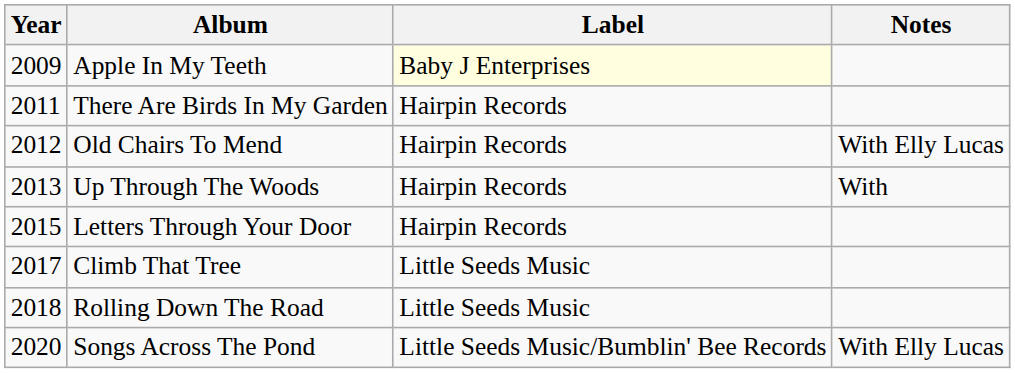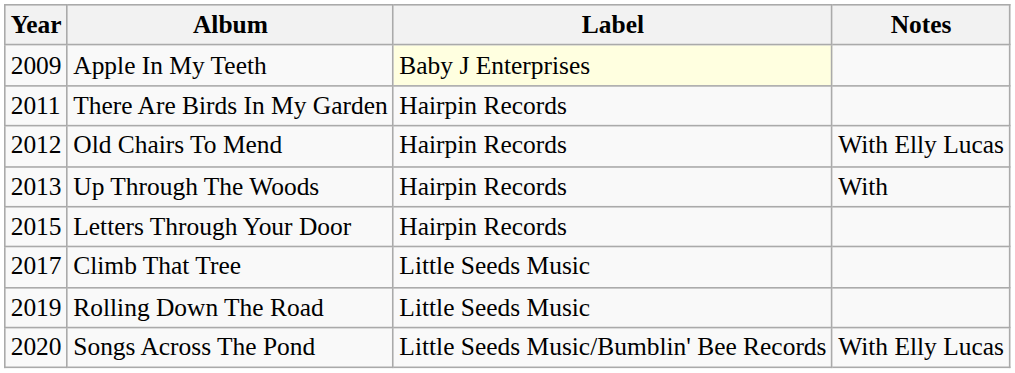 <table class="wikitable">
 <tr>
 <th>Year</th>
 <th>Album</th>
 <th>Label</th>
 <th>Notes</th>
 </tr>
 <tr>
 <td>2009</td>
 <td>Apple In My Teeth</td>
 <td style="background: lightyellow;">Baby J Enterprises</td>
 <td></td>
 </tr>
 <tr>
 <td>2011</td>
 <td>There Are Birds In My Garden</td>
 <td>Hairpin Records</td>
 <td></td>
 </tr>
 <tr>
 <td>2012</td>
 <td>Old Chairs To Mend</td>
 <td>Hairpin Records</td>
 <td>With Elly Lucas</td>
 </tr>
 <tr>
 <td>2013</td>
 <td>Up Through The Woods</td>
 <td>Hairpin Records</td>
 <td>With </td>
 </tr>
 <tr>
 <td>2015</td>
 <td>Letters Through Your Door</td>
 <td>Hairpin Records</td>
 <td></td>
 </tr>
 <tr>
 <td>2017</td>
 <td>Climb That Tree</td>
 <td>Little Seeds Music</td>
 <td></td>
 </tr>
 <tr>
-<td>2018</td>
+<td>2019</td>
 <td>Rolling Down The Road</td>
 <td>Little Seeds Music</td>
 <td></td>
 </tr>
 <tr>
 <td>2020</td>
 <td>Songs Across The Pond</td>
 <td>Little Seeds Music/Bumblin' Bee Records</td>
 <td>With Elly Lucas</td>
 </tr>
 </table>
